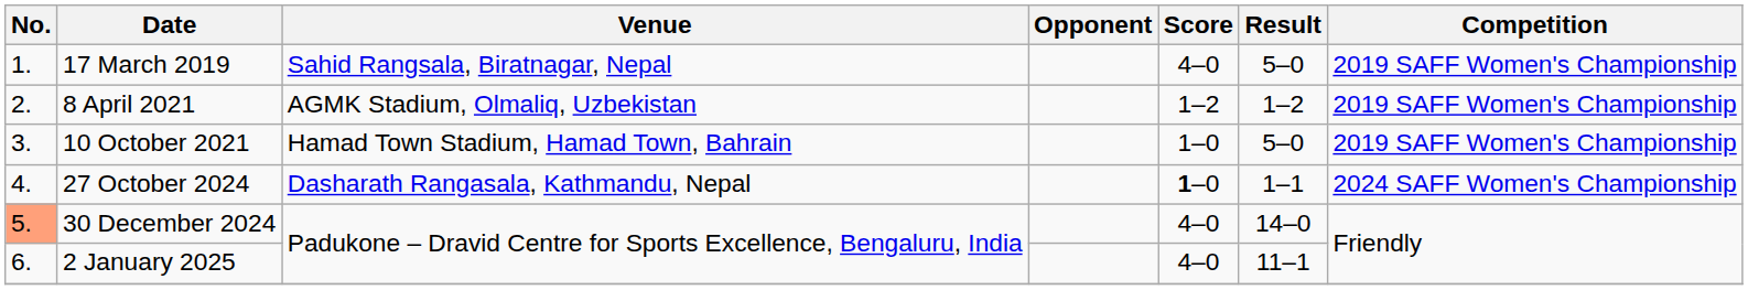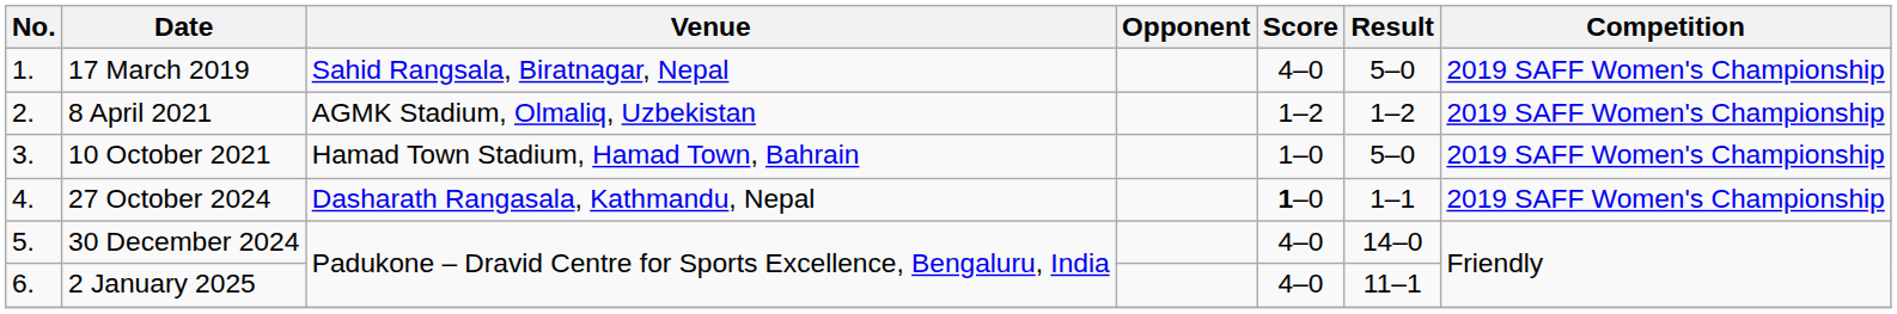 <table class="wikitable">
 <tr>
 <th>No.</th>
 <th>Date</th>
 <th>Venue</th>
 <th>Opponent</th>
 <th>Score</th>
 <th>Result</th>
 <th>Competition</th>
 </tr>
 <tr>
 <td>1.</td>
 <td>17 March 2019</td>
 <td><a href='#'>Sahid Rangsala</a>, <a href='#'>Biratnagar</a>, <a href='#'>Nepal</a></td>
 <td></td>
 <td align=center>4–0</td>
 <td align=center>5–0</td>
 <td><a href='#'>2019 SAFF Women's Championship</a></td>
 </tr>
 <tr>
 <td>2.</td>
 <td>8 April 2021</td>
 <td>AGMK Stadium, <a href='#'>Olmaliq</a>, <a href='#'>Uzbekistan</a></td>
 <td></td>
 <td align=center>1–2</td>
 <td align=center>1–2</td>
 <td><a href='#'>2019 SAFF Women's Championship</a></td>
 </tr>
 <tr>
 <td>3.</td>
 <td>10 October 2021</td>
 <td>Hamad Town Stadium, <a href='#'>Hamad Town</a>, <a href='#'>Bahrain</a></td>
 <td></td>
 <td align=center>1–0</td>
 <td align=center>5–0</td>
 <td><a href='#'>2019 SAFF Women's Championship</a></td>
 </tr>
 <tr>
 <td>4.</td>
 <td>27 October 2024</td>
 <td><a href='#'>Dasharath Rangasala</a>, <a href='#'>Kathmandu</a>, Nepal</td>
 <td></td>
 <td align=center><strong>1</strong>–0</td>
 <td align=center>1–1</td>
-<td><a href='#'>2024 SAFF Women's Championship</a></td>
+<td><a href='#'>2019 SAFF Women's Championship</a></td>
 </tr>
 <tr>
-<td style="background: lightsalmon;">5.</td>
+<td>5.</td>
 <td>30 December 2024</td>
 <td rowspan=2>Padukone – Dravid Centre for Sports Excellence, <a href='#'>Bengaluru</a>, <a href='#'>India</a></td>
 <td></td>
 <td align=center>4–0</td>
 <td align=center>14–0</td>
 <td rowspan=2>Friendly</td>
 </tr>
 <tr>
 <td>6.</td>
 <td>2 January 2025</td>
 <td></td>
 <td align=center>4–0</td>
 <td align=center>11–1</td>
 </tr>
 <tr>
 </tr>
 </table>
